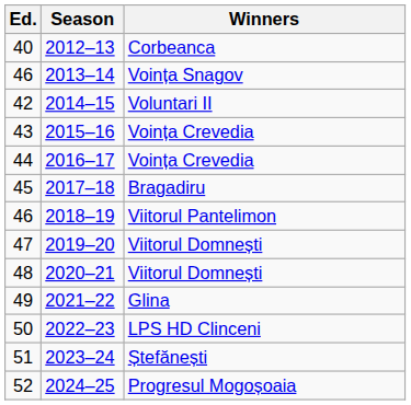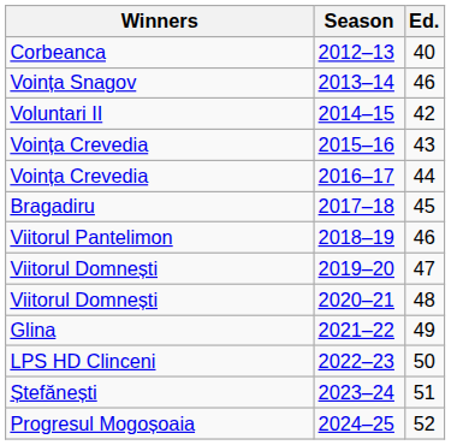 <table class="wikitable" style="font-size:90%">
 <tr>
+<th width="220">Winners</th>
+<th width="60">Season</th>
 <th><abbr>Ed.</abbr></th>
-<th width="60">Season</th>
-<th width="220">Winners</th>
 </tr>
 <tr>
+<td><a href='#'>Corbeanca</a></td>
+<td><a href='#'>2012–13</a></td>
 <td align=center>40</td>
-<td><a href='#'>2012–13</a></td>
-<td><a href='#'>Corbeanca</a></td>
 </tr>
 <tr>
+<td><a href='#'>Voința Snagov</a></td>
+<td><a href='#'>2013–14</a></td>
 <td align=center>46</td>
-<td><a href='#'>2013–14</a></td>
-<td><a href='#'>Voința Snagov</a></td>
 </tr>
 <tr>
+<td><a href='#'>Voluntari II</a></td>
+<td><a href='#'>2014–15</a></td>
 <td align=center>42</td>
-<td><a href='#'>2014–15</a></td>
-<td><a href='#'>Voluntari II</a></td>
 </tr>
 <tr>
+<td><a href='#'>Voința Crevedia</a></td>
+<td><a href='#'>2015–16</a></td>
 <td align=center>43</td>
-<td><a href='#'>2015–16</a></td>
-<td><a href='#'>Voința Crevedia</a></td>
 </tr>
 <tr>
+<td><a href='#'>Voința Crevedia</a></td>
+<td><a href='#'>2016–17</a></td>
 <td align=center>44</td>
-<td><a href='#'>2016–17</a></td>
-<td><a href='#'>Voința Crevedia</a></td>
 </tr>
 <tr>
+<td><a href='#'>Bragadiru</a></td>
+<td><a href='#'>2017–18</a></td>
 <td align=center>45</td>
-<td><a href='#'>2017–18</a></td>
-<td><a href='#'>Bragadiru</a></td>
 </tr>
 <tr>
+<td><a href='#'>Viitorul Pantelimon</a></td>
+<td><a href='#'>2018–19</a></td>
 <td align=center>46</td>
-<td><a href='#'>2018–19</a></td>
-<td><a href='#'>Viitorul Pantelimon</a></td>
 </tr>
 <tr>
+<td><a href='#'>Viitorul Domnești</a></td>
+<td><a href='#'>2019–20</a></td>
 <td align=center>47</td>
-<td><a href='#'>2019–20</a></td>
-<td><a href='#'>Viitorul Domnești</a></td>
 </tr>
 <tr>
+<td><a href='#'>Viitorul Domnești</a></td>
+<td><a href='#'>2020–21</a></td>
 <td align=center>48</td>
-<td><a href='#'>2020–21</a></td>
-<td><a href='#'>Viitorul Domnești</a></td>
 </tr>
 <tr>
+<td><a href='#'>Glina</a></td>
+<td><a href='#'>2021–22</a></td>
 <td align=center>49</td>
-<td><a href='#'>2021–22</a></td>
-<td><a href='#'>Glina</a></td>
 </tr>
 <tr>
+<td><a href='#'>LPS HD Clinceni</a></td>
+<td><a href='#'>2022–23</a></td>
 <td align=center>50</td>
-<td><a href='#'>2022–23</a></td>
-<td><a href='#'>LPS HD Clinceni</a></td>
 </tr>
 <tr>
+<td><a href='#'>Ștefănești</a></td>
+<td><a href='#'>2023–24</a></td>
 <td align=center>51</td>
-<td><a href='#'>2023–24</a></td>
-<td><a href='#'>Ștefănești</a></td>
 </tr>
 <tr>
+<td><a href='#'>Progresul Mogoșoaia</a></td>
+<td><a href='#'>2024–25</a></td>
 <td align=center>52</td>
-<td><a href='#'>2024–25</a></td>
-<td><a href='#'>Progresul Mogoșoaia</a></td>
 </tr>
 </table>
